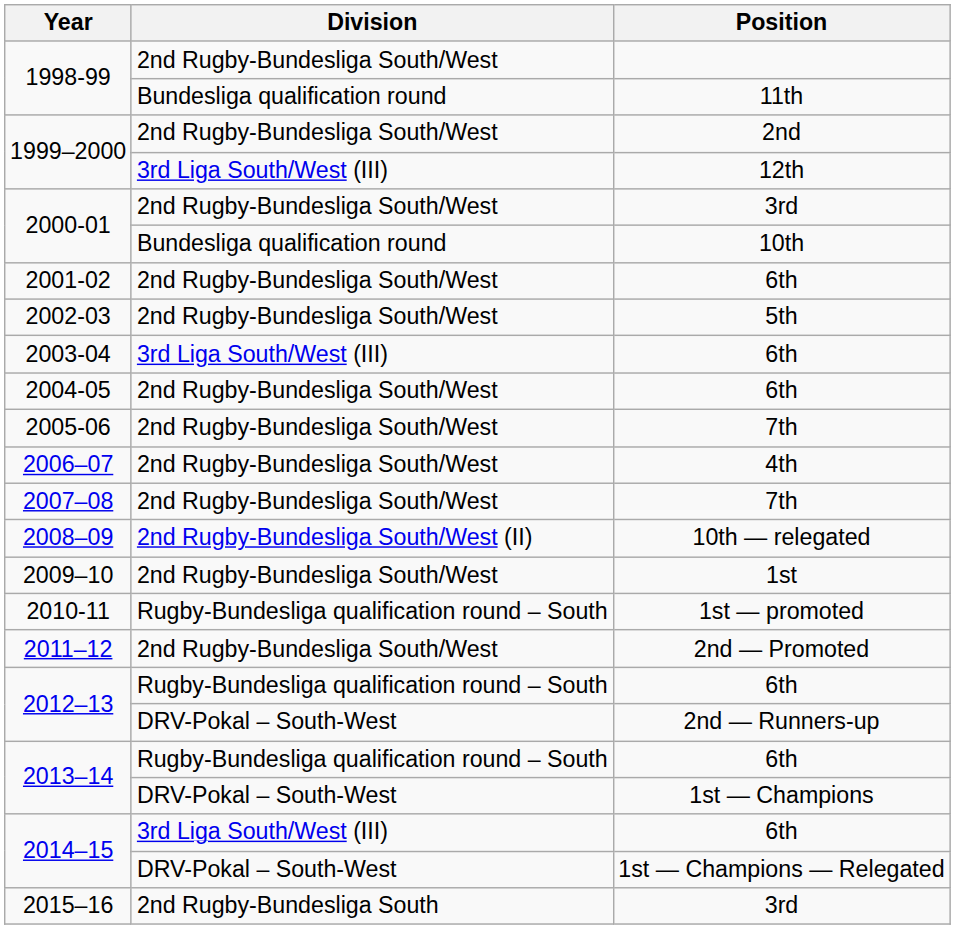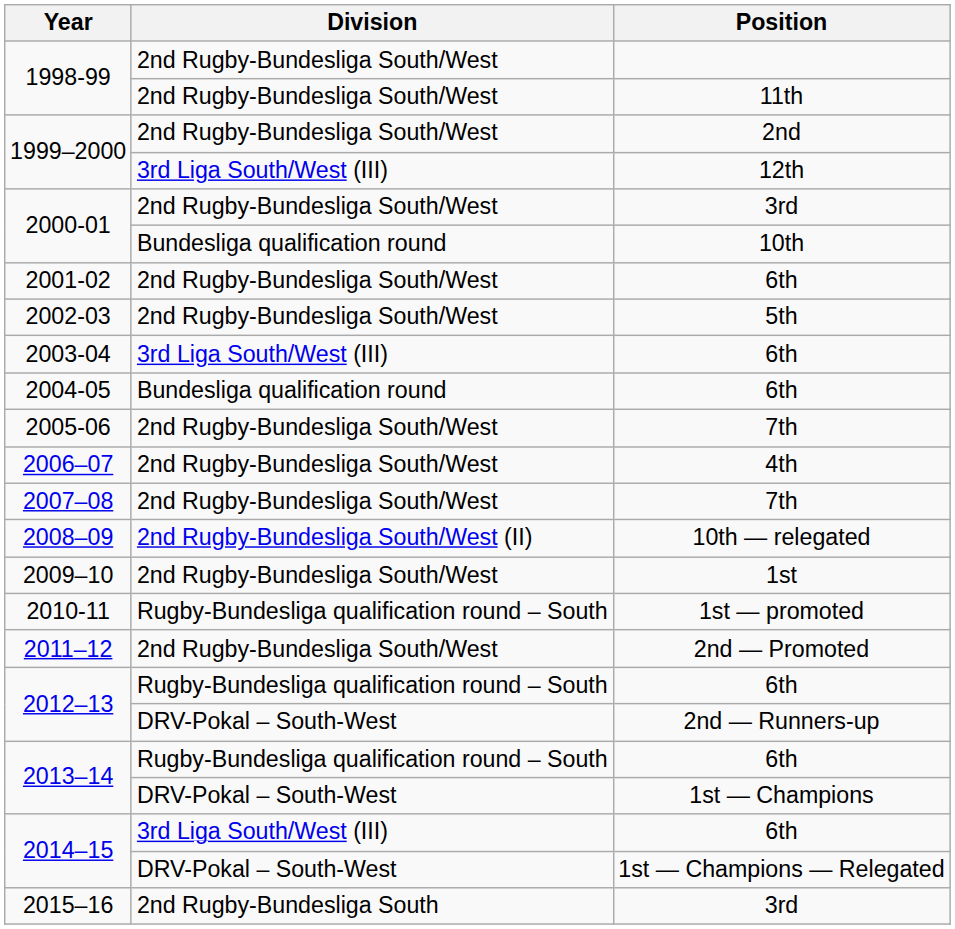 <table class="wikitable">
 <tr>
 <th>Year</th>
 <th>Division</th>
 <th>Position</th>
 </tr>
 <tr align="center">
 <td rowspan=2>1998-99</td>
 <td align="left">2nd Rugby-Bundesliga South/West</td>
 <td></td>
 </tr>
 <tr align="center">
-<td align="left">Bundesliga qualification round</td>
+<td align="left">2nd Rugby-Bundesliga South/West</td>
 <td>11th</td>
 </tr>
 <tr align="center">
 <td rowspan=2>1999–2000</td>
 <td align="left">2nd Rugby-Bundesliga South/West</td>
 <td>2nd</td>
 </tr>
 <tr align="center">
 <td align="left"><a href='#'>3rd Liga South/West</a> (III)</td>
 <td>12th</td>
 </tr>
 <tr align="center">
 <td rowspan=2>2000-01</td>
 <td align="left">2nd Rugby-Bundesliga South/West</td>
 <td>3rd</td>
 </tr>
 <tr align="center">
 <td align="left">Bundesliga qualification round</td>
 <td>10th</td>
 </tr>
 <tr align="center">
 <td>2001-02</td>
 <td align="left">2nd Rugby-Bundesliga South/West</td>
 <td>6th</td>
 </tr>
 <tr align="center">
 <td>2002-03</td>
 <td align="left">2nd Rugby-Bundesliga South/West</td>
 <td>5th</td>
 </tr>
 <tr align="center">
 <td>2003-04</td>
 <td align="left"><a href='#'>3rd Liga South/West</a> (III)</td>
 <td>6th</td>
 </tr>
 <tr align="center">
 <td>2004-05</td>
-<td align="left">2nd Rugby-Bundesliga South/West</td>
+<td align="left">Bundesliga qualification round</td>
 <td>6th</td>
 </tr>
 <tr align="center">
 <td>2005-06</td>
 <td align="left">2nd Rugby-Bundesliga South/West</td>
 <td>7th</td>
 </tr>
 <tr align="center">
 <td><a href='#'>2006–07</a></td>
 <td align="left">2nd Rugby-Bundesliga South/West</td>
 <td>4th</td>
 </tr>
 <tr align="center">
 <td><a href='#'>2007–08</a></td>
 <td align="left">2nd Rugby-Bundesliga South/West</td>
 <td>7th</td>
 </tr>
 <tr align="center">
 <td><a href='#'>2008–09</a></td>
 <td align="left"><a href='#'>2nd Rugby-Bundesliga South/West</a> (II)</td>
 <td>10th — relegated</td>
 </tr>
 <tr align="center">
 <td>2009–10</td>
 <td align="left">2nd Rugby-Bundesliga South/West</td>
 <td>1st</td>
 </tr>
 <tr align="center">
 <td>2010-11</td>
 <td align="left">Rugby-Bundesliga qualification round – South</td>
 <td>1st — promoted</td>
 </tr>
 <tr align="center">
 <td><a href='#'>2011–12</a></td>
 <td align="left">2nd Rugby-Bundesliga South/West</td>
 <td>2nd — Promoted</td>
 </tr>
 <tr align="center">
 <td rowspan=2><a href='#'>2012–13</a></td>
 <td align="left">Rugby-Bundesliga qualification round – South</td>
 <td>6th</td>
 </tr>
 <tr align="center">
 <td align="left">DRV-Pokal – South-West</td>
 <td>2nd — Runners-up</td>
 </tr>
 <tr align="center">
 <td rowspan=2><a href='#'>2013–14</a></td>
 <td align="left">Rugby-Bundesliga qualification round – South</td>
 <td>6th</td>
 </tr>
 <tr align="center">
 <td align="left">DRV-Pokal – South-West</td>
 <td>1st — Champions</td>
 </tr>
 <tr align="center">
 <td rowspan=2><a href='#'>2014–15</a></td>
 <td align="left"><a href='#'>3rd Liga South/West</a> (III)</td>
 <td>6th</td>
 </tr>
 <tr align="center">
 <td align="left">DRV-Pokal – South-West</td>
 <td>1st — Champions — Relegated</td>
 </tr>
 <tr align="center">
 <td>2015–16</td>
 <td align="left">2nd Rugby-Bundesliga South</td>
 <td>3rd</td>
 </tr>
 </table>
